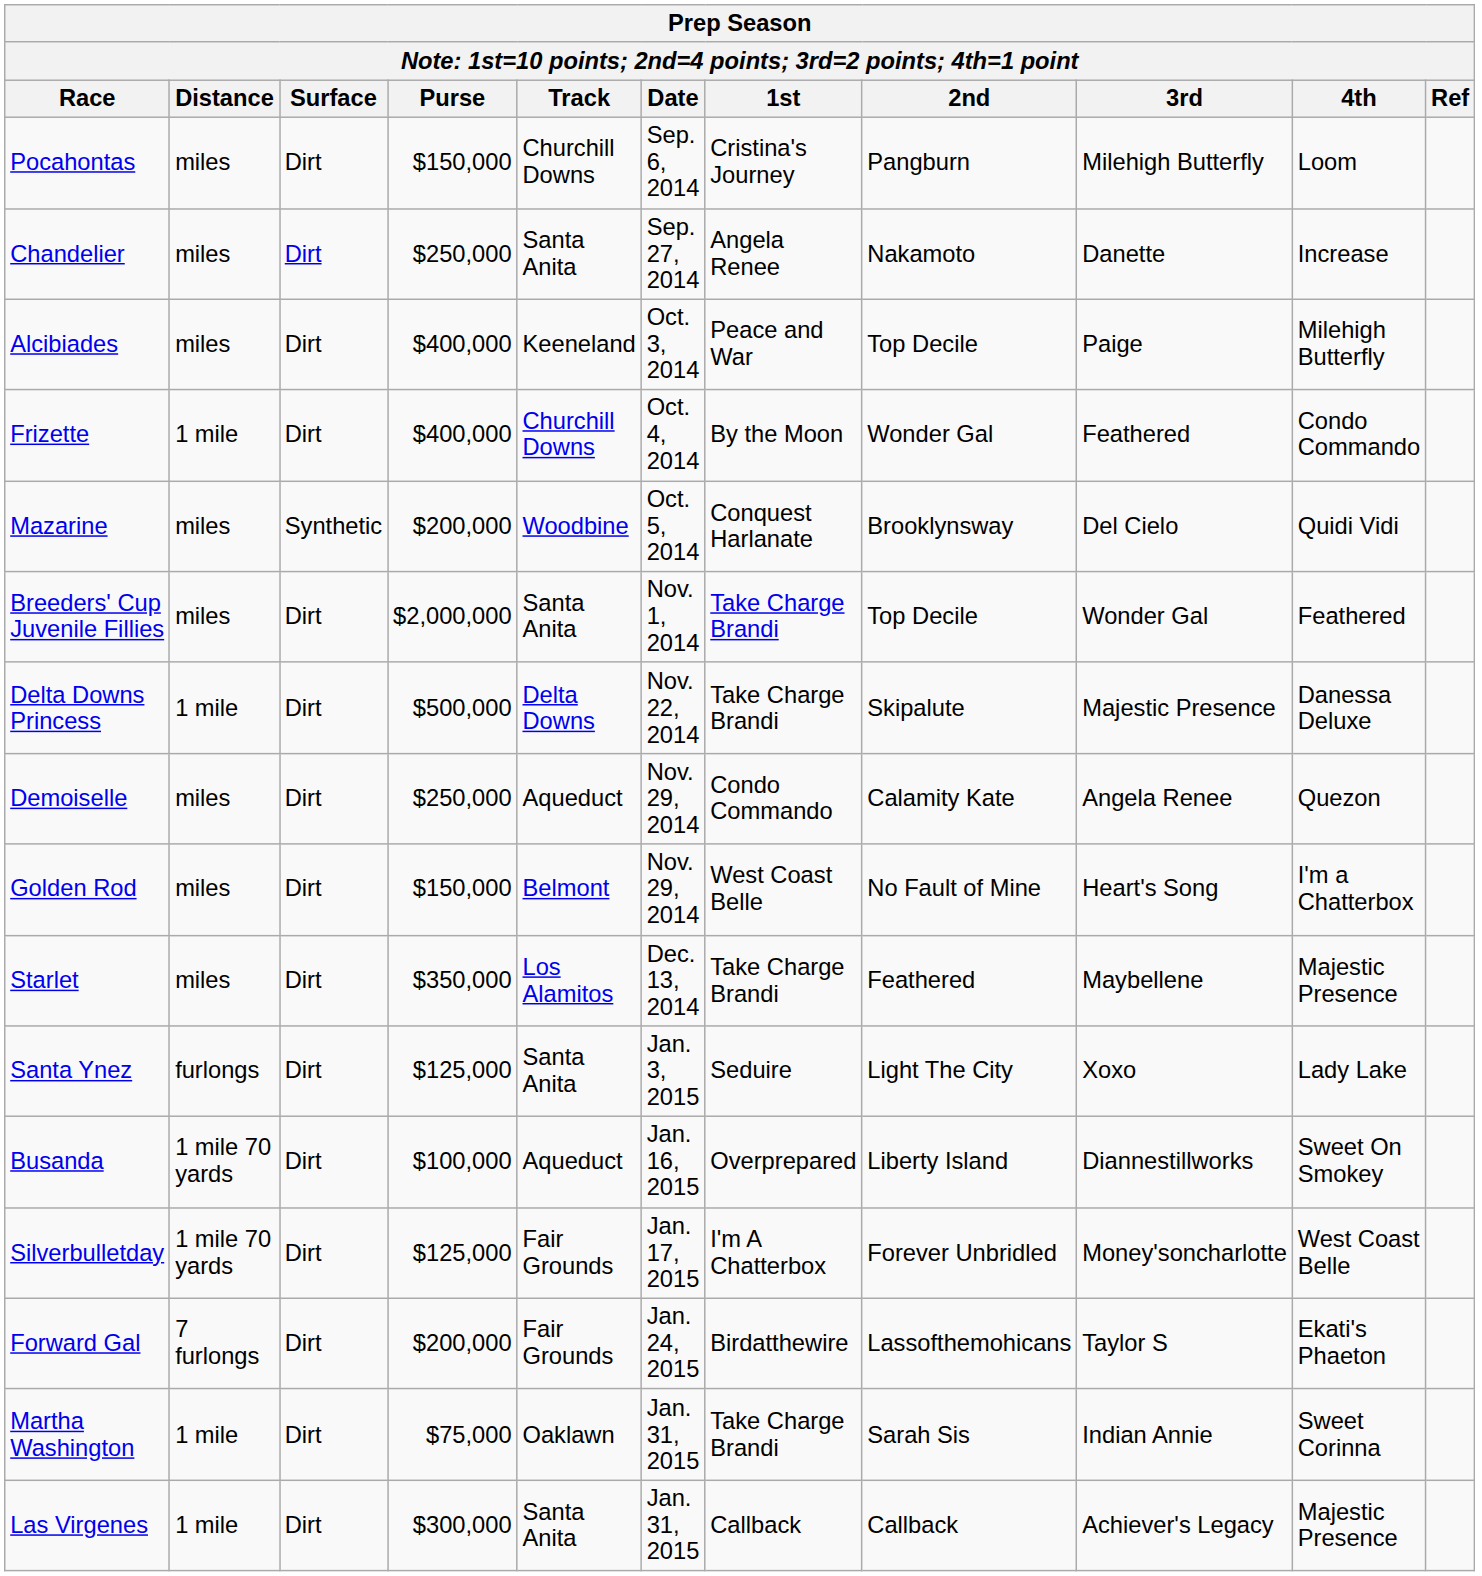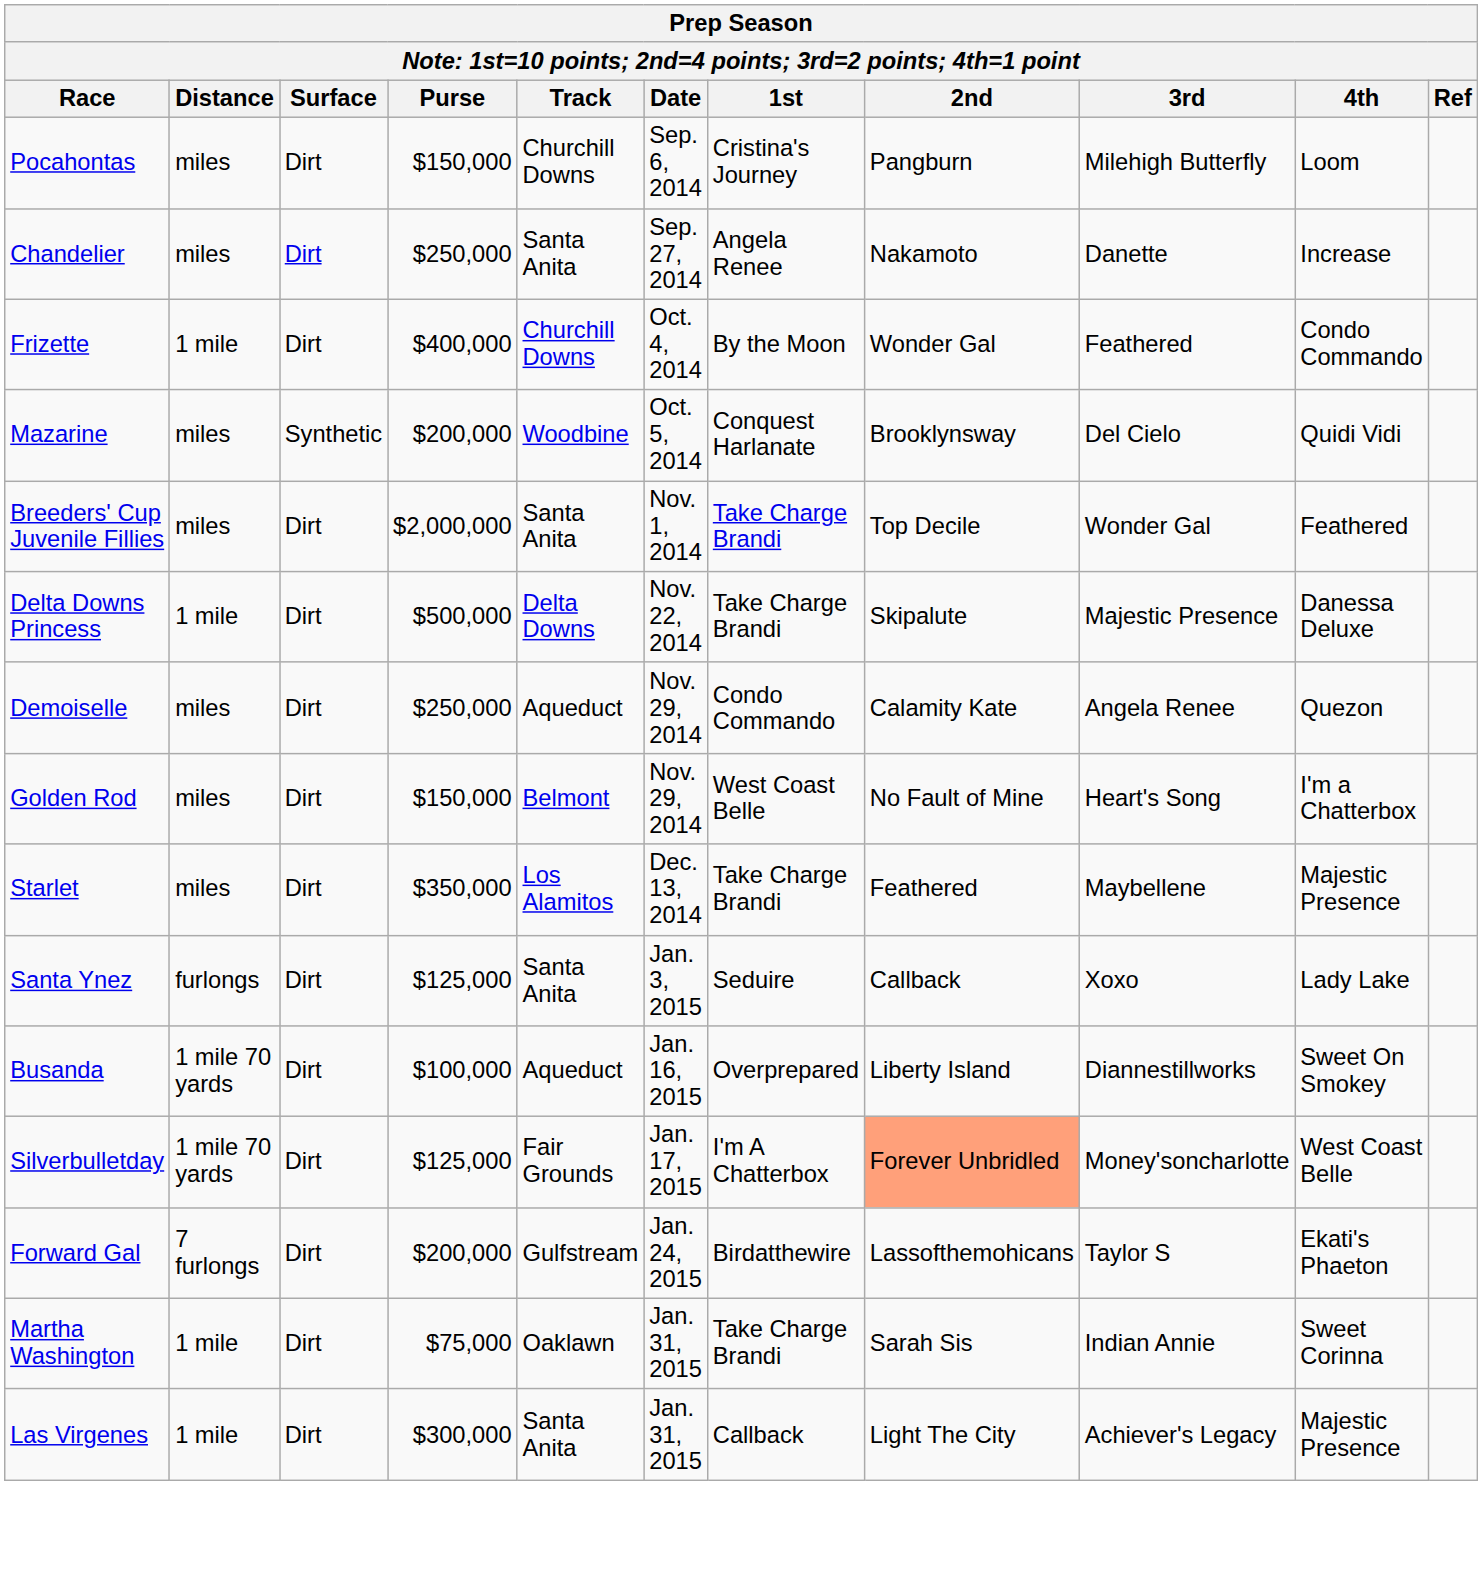 <table class="wikitable "  style="width:100%">
 <tr>
 <th colspan=11>Prep Season</th>
 </tr>
 <tr>
 <th colspan=11><em>Note: 1st=10 points; 2nd=4 points; 3rd=2 points; 4th=1 point</em></th>
 </tr>
 <tr>
 <th>Race</th>
 <th>Distance</th>
 <th>Surface</th>
 <th>Purse</th>
 <th>Track</th>
 <th>Date</th>
 <th>1st</th>
 <th>2nd</th>
 <th>3rd</th>
 <th>4th</th>
 <th>Ref</th>
 </tr>
 <tr>
 <td><a href='#'>Pocahontas</a></td>
 <td> miles</td>
 <td>Dirt</td>
 <td align=right>$150,000</td>
 <td>Churchill Downs</td>
 <td>Sep. 6, 2014</td>
 <td>Cristina's Journey</td>
 <td>Pangburn</td>
 <td>Milehigh Butterfly</td>
 <td>Loom</td>
 <td></td>
 </tr>
 <tr>
 <td><a href='#'>Chandelier</a></td>
 <td> miles</td>
 <td><a href='#'>Dirt</a></td>
 <td align=right>$250,000</td>
 <td>Santa Anita</td>
 <td>Sep. 27, 2014</td>
 <td>Angela Renee</td>
 <td>Nakamoto</td>
 <td>Danette</td>
 <td>Increase</td>
-<td></td>
-</tr>
-<tr>
-<td><a href='#'>Alcibiades</a></td>
-<td> miles</td>
-<td>Dirt</td>
-<td align=right>$400,000</td>
-<td>Keeneland</td>
-<td>Oct. 3, 2014</td>
-<td>Peace and War</td>
-<td>Top Decile</td>
-<td>Paige</td>
-<td>Milehigh Butterfly</td>
 <td></td>
 </tr>
 <tr>
 <td><a href='#'>Frizette</a></td>
 <td>1 mile</td>
 <td>Dirt</td>
 <td align=right>$400,000</td>
 <td><a href='#'>Churchill Downs</a></td>
 <td>Oct. 4, 2014</td>
 <td>By the Moon</td>
 <td>Wonder Gal</td>
 <td>Feathered</td>
 <td>Condo Commando</td>
 <td></td>
 </tr>
 <tr>
 <td><a href='#'>Mazarine</a></td>
 <td> miles</td>
 <td>Synthetic</td>
 <td align=right>$200,000</td>
 <td><a href='#'>Woodbine</a></td>
 <td>Oct. 5, 2014</td>
 <td>Conquest Harlanate</td>
 <td>Brooklynsway</td>
 <td>Del Cielo</td>
 <td>Quidi Vidi</td>
 <td></td>
 </tr>
 <tr>
 <td><a href='#'>Breeders' Cup Juvenile Fillies</a></td>
 <td> miles</td>
 <td>Dirt</td>
 <td align=right>$2,000,000</td>
 <td>Santa Anita</td>
 <td>Nov. 1, 2014</td>
 <td><a href='#'>Take Charge Brandi</a></td>
 <td>Top Decile</td>
 <td>Wonder Gal</td>
 <td>Feathered</td>
 <td></td>
 </tr>
 <tr>
 <td><a href='#'>Delta Downs Princess</a></td>
 <td>1 mile</td>
 <td>Dirt</td>
 <td align=right>$500,000</td>
 <td><a href='#'>Delta Downs</a></td>
 <td>Nov. 22, 2014</td>
 <td>Take Charge Brandi</td>
 <td>Skipalute</td>
 <td>Majestic Presence</td>
 <td>Danessa Deluxe</td>
 <td></td>
 </tr>
 <tr>
 <td><a href='#'>Demoiselle</a></td>
 <td> miles</td>
 <td>Dirt</td>
 <td align=right>$250,000</td>
 <td>Aqueduct</td>
 <td>Nov. 29, 2014</td>
 <td>Condo Commando</td>
 <td>Calamity Kate</td>
 <td>Angela Renee</td>
 <td>Quezon</td>
 <td></td>
 </tr>
 <tr>
 <td><a href='#'>Golden Rod</a></td>
 <td> miles</td>
 <td>Dirt</td>
 <td align=right>$150,000</td>
 <td><a href='#'>Belmont</a></td>
 <td>Nov. 29, 2014</td>
 <td>West Coast Belle</td>
 <td>No Fault of Mine</td>
 <td>Heart's Song</td>
 <td>I'm a Chatterbox</td>
 <td></td>
 </tr>
 <tr>
 <td><a href='#'>Starlet</a></td>
 <td> miles</td>
 <td>Dirt</td>
 <td align=right>$350,000</td>
 <td><a href='#'>Los Alamitos</a></td>
 <td>Dec. 13, 2014</td>
 <td>Take Charge Brandi</td>
 <td>Feathered</td>
 <td>Maybellene</td>
 <td>Majestic Presence</td>
 <td></td>
 </tr>
 <tr>
 <td><a href='#'>Santa Ynez</a></td>
 <td> furlongs</td>
 <td>Dirt</td>
 <td align=right>$125,000</td>
 <td>Santa Anita</td>
 <td>Jan. 3, 2015</td>
 <td>Seduire</td>
-<td>Light The City</td>
+<td>Callback</td>
 <td>Xoxo</td>
 <td>Lady Lake</td>
 <td></td>
 </tr>
 <tr>
 <td><a href='#'>Busanda</a></td>
 <td>1 mile 70 yards</td>
 <td>Dirt</td>
 <td align=right>$100,000</td>
 <td>Aqueduct</td>
 <td>Jan. 16, 2015</td>
 <td>Overprepared</td>
 <td>Liberty Island</td>
 <td>Diannestillworks</td>
 <td>Sweet On Smokey</td>
 <td></td>
 </tr>
 <tr>
 <td><a href='#'>Silverbulletday</a></td>
 <td>1 mile 70 yards</td>
 <td>Dirt</td>
 <td align=right>$125,000</td>
 <td>Fair Grounds</td>
 <td>Jan. 17, 2015</td>
 <td>I'm A Chatterbox</td>
-<td>Forever Unbridled</td>
+<td style="background: lightsalmon;">Forever Unbridled</td>
 <td>Money'soncharlotte</td>
 <td>West Coast Belle</td>
 <td></td>
 </tr>
 <tr>
 <td><a href='#'>Forward Gal</a></td>
 <td>7 furlongs</td>
 <td>Dirt</td>
 <td align=right>$200,000</td>
-<td>Fair Grounds</td>
+<td>Gulfstream</td>
 <td>Jan. 24, 2015</td>
 <td>Birdatthewire</td>
 <td>Lassofthemohicans</td>
 <td>Taylor S</td>
 <td>Ekati's Phaeton</td>
 <td></td>
 </tr>
 <tr>
 <td><a href='#'>Martha Washington</a></td>
 <td>1 mile</td>
 <td>Dirt</td>
 <td align=right>$75,000</td>
 <td>Oaklawn</td>
 <td>Jan. 31, 2015</td>
 <td>Take Charge Brandi</td>
 <td>Sarah Sis</td>
 <td>Indian Annie</td>
 <td>Sweet Corinna</td>
 <td></td>
 </tr>
 <tr>
 <td><a href='#'>Las Virgenes</a></td>
 <td>1 mile</td>
 <td>Dirt</td>
 <td align=right>$300,000</td>
 <td>Santa Anita</td>
 <td>Jan. 31, 2015</td>
 <td>Callback</td>
-<td>Callback</td>
+<td>Light The City</td>
 <td>Achiever's Legacy</td>
 <td>Majestic Presence</td>
 <td></td>
 </tr>
 </table>
